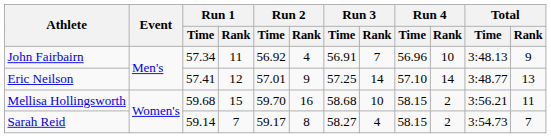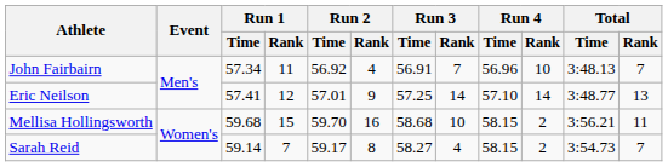 <table class="wikitable" style="font-size:90%">
 <tr>
 <th rowspan="2">Athlete</th>
 <th rowspan="2">Event</th>
 <th colspan="2">Run 1</th>
 <th colspan="2">Run 2</th>
 <th colspan="2">Run 3</th>
 <th colspan="2">Run 4</th>
 <th colspan="2">Total</th>
 </tr>
 <tr style="font-size:95%">
 <th>Time</th>
 <th>Rank</th>
 <th>Time</th>
 <th>Rank</th>
 <th>Time</th>
 <th>Rank</th>
 <th>Time</th>
 <th>Rank</th>
 <th>Time</th>
 <th>Rank</th>
 </tr>
 <tr align=center>
 <td align=left><a href='#'>John Fairbairn</a></td>
 <td align=left rowspan="2"><a href='#'>Men's</a></td>
 <td>57.34</td>
 <td>11</td>
 <td>56.92</td>
 <td>4</td>
 <td>56.91</td>
 <td>7</td>
 <td>56.96</td>
 <td>10</td>
 <td>3:48.13</td>
-<td>9</td>
+<td>7</td>
 </tr>
 <tr align=center>
 <td align=left><a href='#'>Eric Neilson</a></td>
 <td>57.41</td>
 <td>12</td>
 <td>57.01</td>
 <td>9</td>
 <td>57.25</td>
 <td>14</td>
 <td>57.10</td>
 <td>14</td>
 <td>3:48.77</td>
 <td>13</td>
 </tr>
 <tr align=center>
 <td align=left><a href='#'>Mellisa Hollingsworth</a></td>
 <td align=left rowspan="2"><a href='#'>Women's</a></td>
 <td>59.68</td>
 <td>15</td>
 <td>59.70</td>
 <td>16</td>
 <td>58.68</td>
 <td>10</td>
 <td>58.15</td>
 <td>2</td>
 <td>3:56.21</td>
 <td>11</td>
 </tr>
 <tr align=center>
 <td align=left><a href='#'>Sarah Reid</a></td>
 <td>59.14</td>
 <td>7</td>
 <td>59.17</td>
 <td>8</td>
 <td>58.27</td>
 <td>4</td>
 <td>58.15</td>
 <td>2</td>
 <td>3:54.73</td>
 <td>7</td>
 </tr>
 </table>
